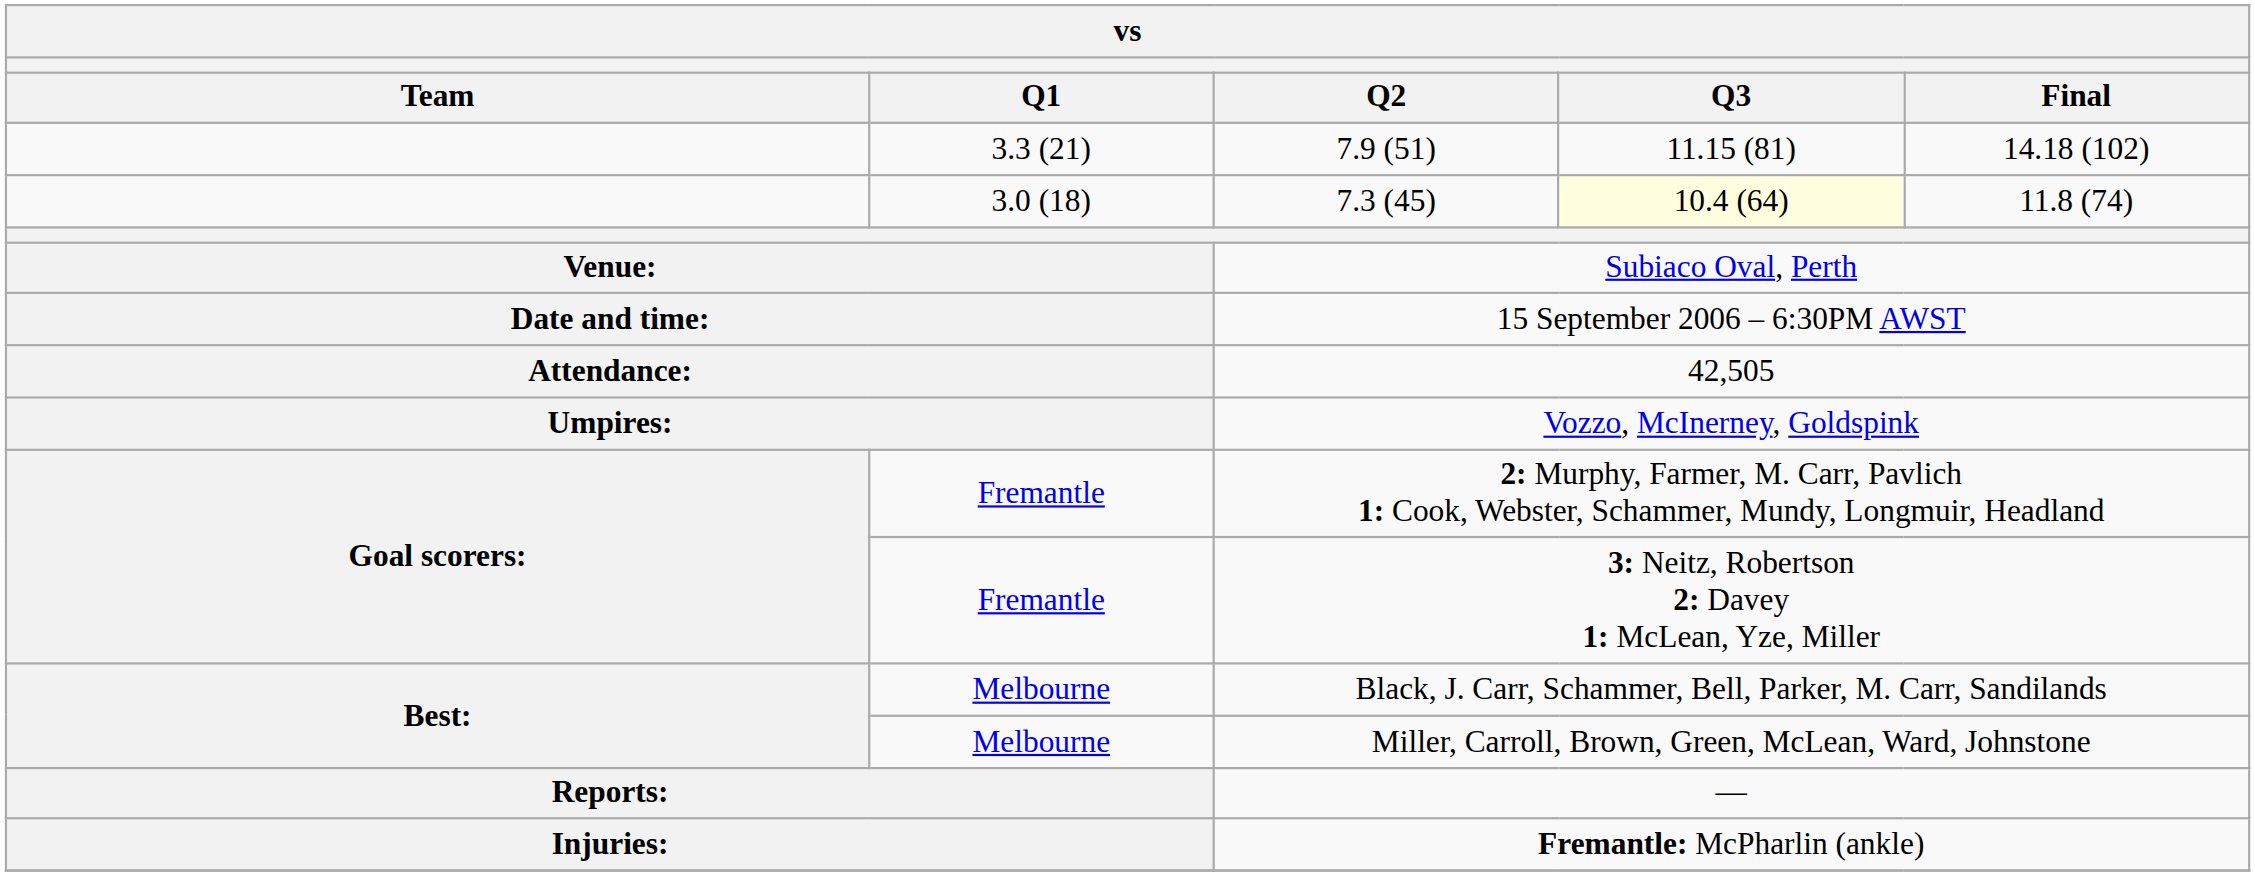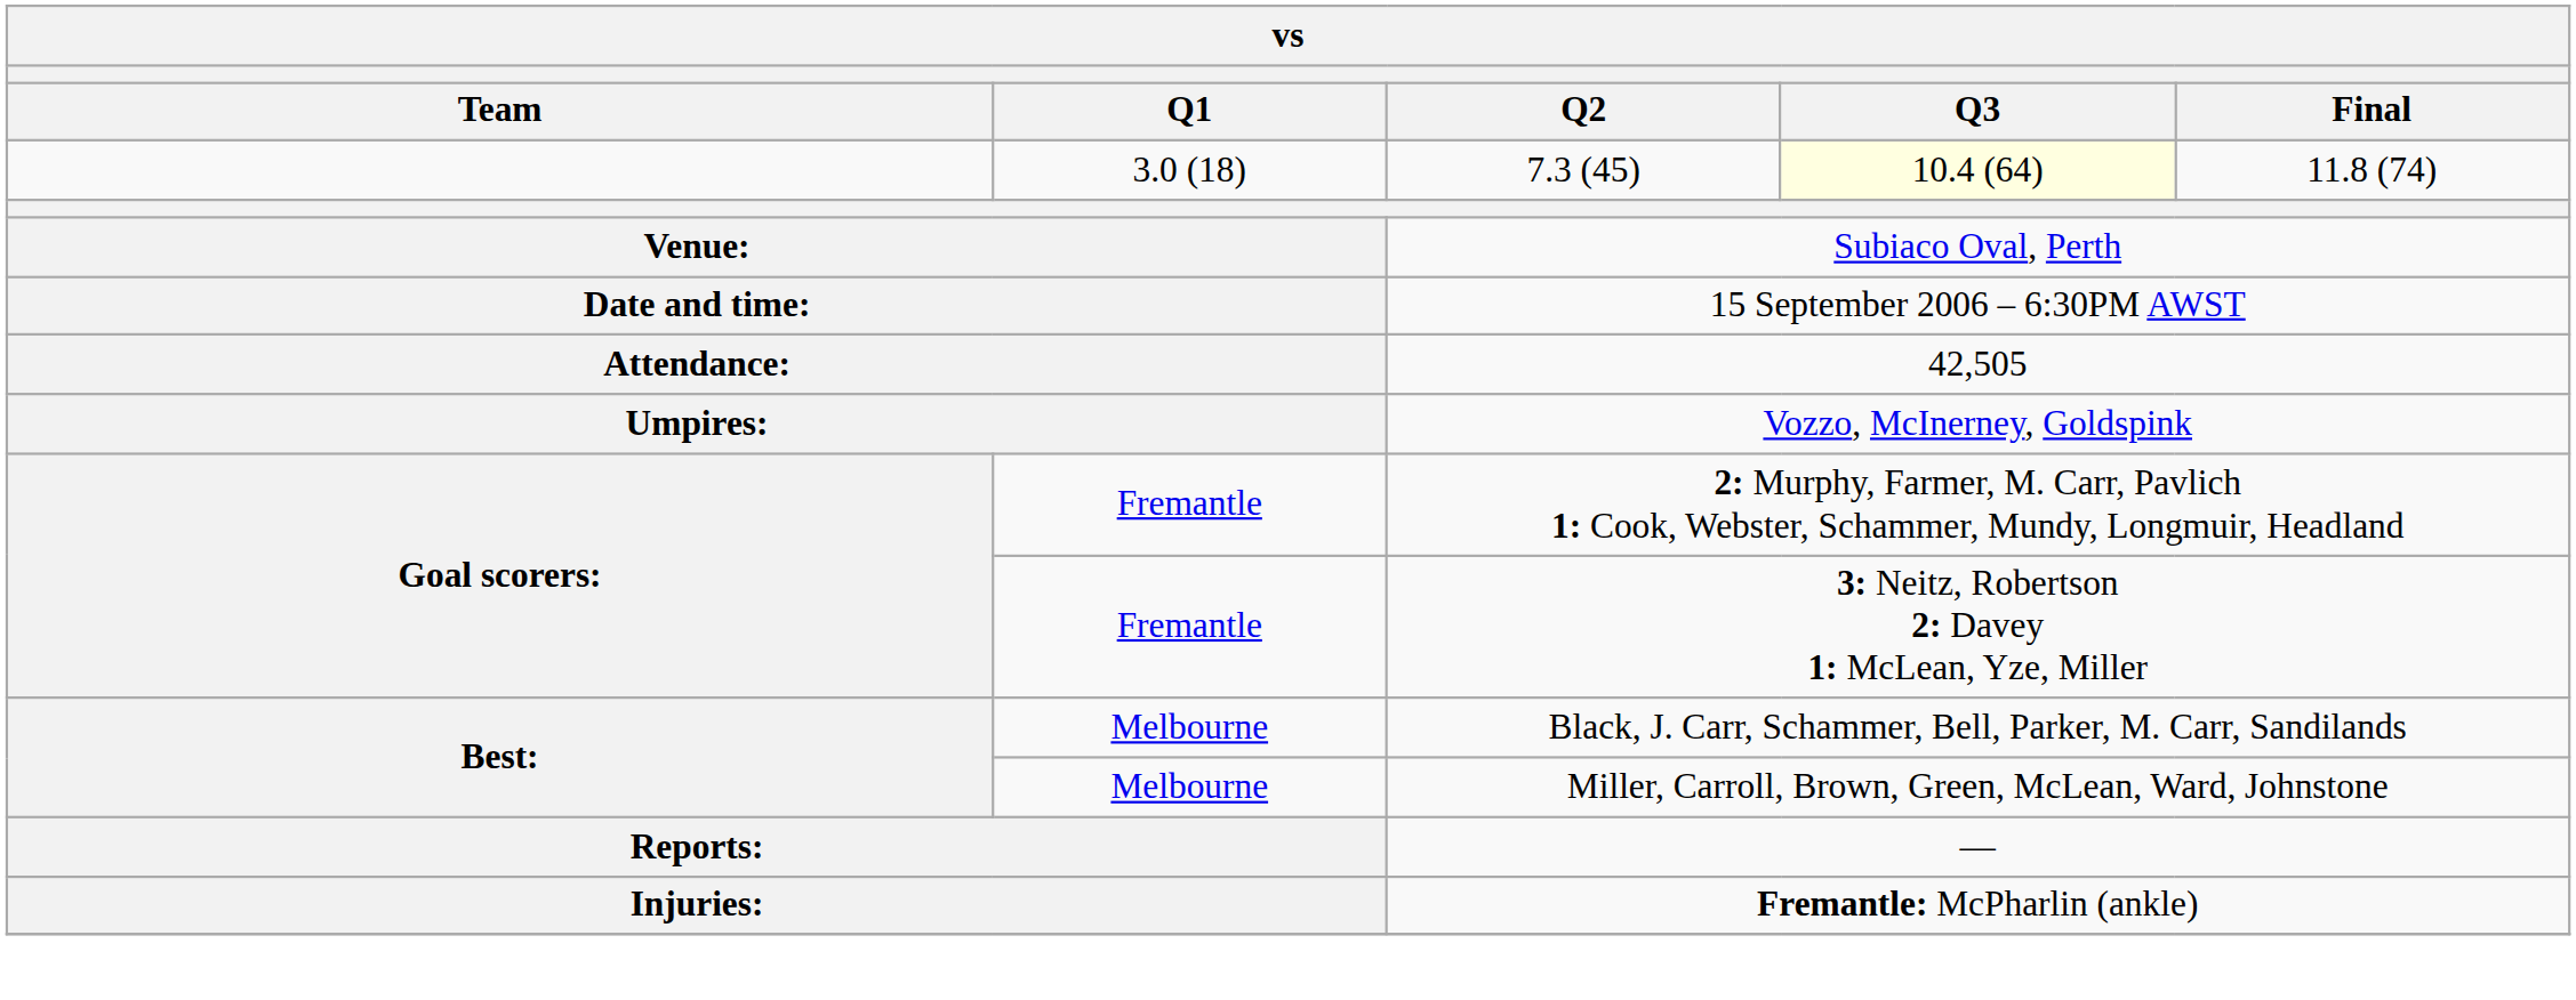 <table class="wikitable" style="font-size:90%; text-align:center; width:65%; margin:1em auto;">
 <tr>
 <th colspan="5"> vs </th>
 </tr>
 <tr>
 <th colspan="5"></th>
 </tr>
 <tr>
 <th width=25%>Team</th>
 <th width=10%>Q1</th>
 <th width=10%>Q2</th>
 <th width=10%>Q3</th>
 <th width=10%>Final</th>
-</tr>
-<tr>
-<td></td>
-<td>3.3 (21)</td>
-<td>7.9 (51)</td>
-<td>11.15 (81)</td>
-<td>14.18 (102)</td>
 </tr>
 <tr>
 <td></td>
 <td>3.0 (18)</td>
 <td>7.3 (45)</td>
 <td style="background: lightyellow;">10.4 (64)</td>
 <td>11.8 (74)</td>
 </tr>
 <tr>
 <th colspan="5"></th>
 </tr>
 <tr>
 <th colspan="2">Venue:</th>
 <td colspan="3"><a href='#'>Subiaco Oval</a>, <a href='#'>Perth</a></td>
 </tr>
 <tr>
 <th colspan="2">Date and time:</th>
 <td colspan="3">15 September 2006 – 6:30PM <a href='#'>AWST</a></td>
 </tr>
 <tr>
 <th colspan="2">Attendance:</th>
 <td colspan="3">42,505</td>
 </tr>
 <tr>
 <th colspan="2">Umpires:</th>
 <td colspan="3"><a href='#'>Vozzo</a>, <a href='#'>McInerney</a>, <a href='#'>Goldspink</a></td>
 </tr>
 <tr>
 <th rowspan="2">Goal scorers:</th>
 <td><a href='#'>Fremantle</a></td>
 <td colspan="3"><strong>2:</strong> Murphy, Farmer, M. Carr, Pavlich<br><strong>1:</strong> Cook, Webster, Schammer, Mundy, Longmuir, Headland</td>
 </tr>
 <tr>
 <td><a href='#'>Fremantle</a></td>
 <td colspan="3"><strong>3:</strong> Neitz, Robertson<br><strong>2:</strong> Davey<br><strong>1:</strong> McLean, Yze, Miller</td>
 </tr>
 <tr>
 <th rowspan="2">Best:</th>
 <td><a href='#'>Melbourne</a></td>
 <td colspan="3">Black, J. Carr, Schammer, Bell, Parker, M. Carr, Sandilands</td>
 </tr>
 <tr>
 <td><a href='#'>Melbourne</a></td>
 <td colspan="3">Miller, Carroll, Brown, Green, McLean, Ward, Johnstone</td>
 </tr>
 <tr>
 <th colspan="2">Reports:</th>
 <td colspan="3">—</td>
 </tr>
 <tr>
 <th colspan="2">Injuries:</th>
 <td colspan="3"><strong>Fremantle:</strong> McPharlin (ankle)</td>
 </tr>
 <tr>
 </tr>
 </table>
